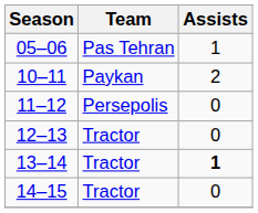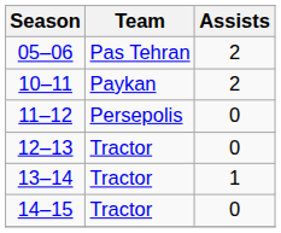 <table class="wikitable" style="text-align: center;">
 <tr>
 <th>Season</th>
 <th>Team</th>
 <th>Assists</th>
 </tr>
 <tr>
 <td><a href='#'>05–06</a></td>
 <td align="left"><a href='#'>Pas Tehran</a></td>
-<td>1</td>
+<td>2</td>
 </tr>
 <tr>
 <td><a href='#'>10–11</a></td>
 <td align="left"><a href='#'>Paykan</a></td>
 <td>2</td>
 </tr>
 <tr>
 <td><a href='#'>11–12</a></td>
 <td align="left"><a href='#'>Persepolis</a></td>
 <td>0</td>
 </tr>
 <tr>
 <td><a href='#'>12–13</a></td>
 <td align="left"><a href='#'>Tractor</a></td>
 <td>0</td>
 </tr>
 <tr>
 <td><a href='#'>13–14</a></td>
 <td align="left"><a href='#'>Tractor</a></td>
-<td><strong>1</strong></td>
+<td>1</td>
 </tr>
 <tr>
 <td><a href='#'>14–15</a></td>
 <td align="left"><a href='#'>Tractor</a></td>
 <td>0</td>
 </tr>
 <tr>
 </tr>
 </table>
